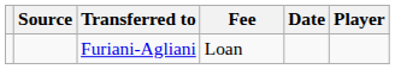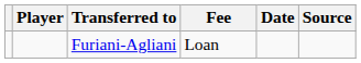 <table class="wikitable plainrowheaders sortable">
 <tr>
 <th></th>
-<th scope="col">Source</th>
+<th scope="col">Player</th>
 <th>Transferred to</th>
 <th style="width: 65px;">Fee</th>
 <th scope="col">Date</th>
-<th scope="col">Player</th>
+<th scope="col">Source</th>
 </tr>
 <tr>
 <td align="center"></td>
 <td></td>
 <td> <a href='#'>Furiani-Agliani</a></td>
 <td>Loan</td>
 <td></td>
 <td></td>
 </tr>
 </table>
